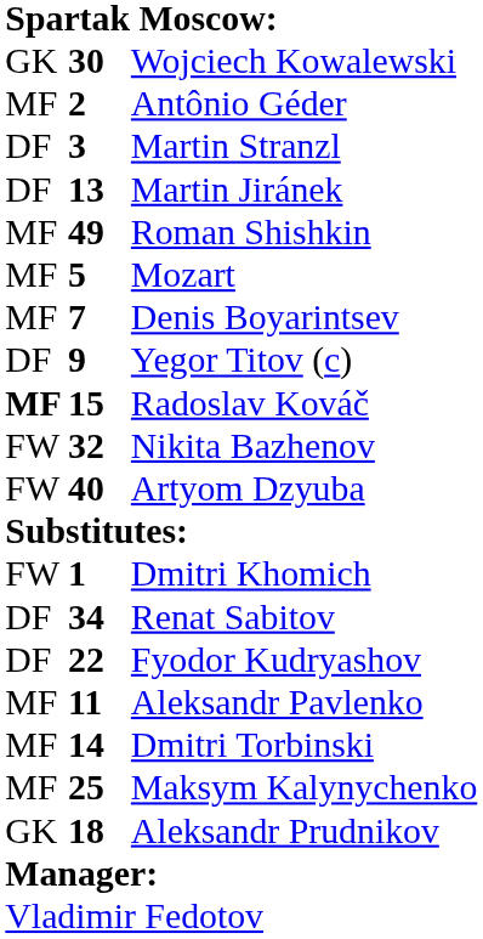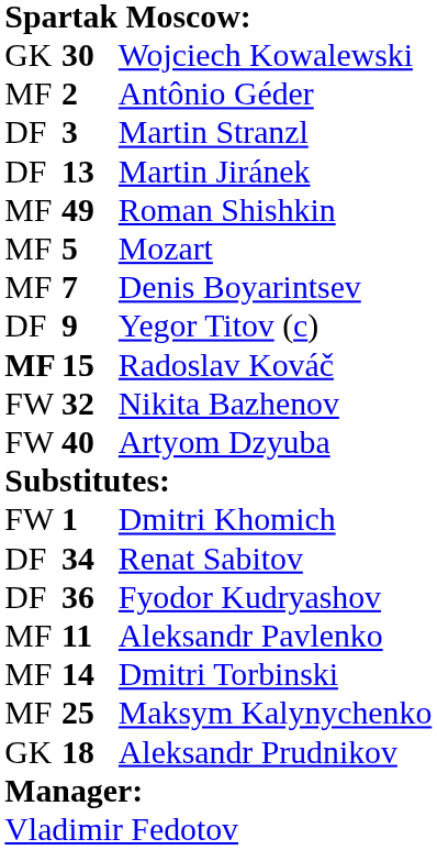 <table style="font-size: 90%" cellspacing="0" cellpadding="0" align=center>
 <tr>
 <td colspan="4"><strong>Spartak Moscow:</strong></td>
 </tr>
 <tr>
 <th width=25></th>
 <th width=25></th>
 </tr>
 <tr>
 <td>GK</td>
 <td><strong>30</strong></td>
 <td> <a href='#'>Wojciech Kowalewski</a></td>
 <td></td>
 </tr>
 <tr>
 <td>MF</td>
 <td><strong>2</strong></td>
 <td> <a href='#'>Antônio Géder</a></td>
 <td></td>
 <td></td>
 </tr>
 <tr>
 <td>DF</td>
 <td><strong>3</strong></td>
 <td> <a href='#'>Martin Stranzl</a></td>
 </tr>
 <tr>
 <td>DF</td>
 <td><strong>13</strong></td>
 <td> <a href='#'>Martin Jiránek</a></td>
 </tr>
 <tr>
 <td>MF</td>
 <td><strong>49</strong></td>
 <td> <a href='#'>Roman Shishkin</a></td>
 </tr>
 <tr>
 <td>MF</td>
 <td><strong>5</strong></td>
 <td> <a href='#'>Mozart</a></td>
 <td></td>
 </tr>
 <tr>
 <td>MF</td>
 <td><strong>7</strong></td>
 <td> <a href='#'>Denis Boyarintsev</a></td>
 <td></td>
 <td></td>
 </tr>
 <tr>
 <td>DF</td>
 <td><strong>9</strong></td>
 <td> <a href='#'>Yegor Titov</a> (<a href='#'>c</a>)</td>
 <td></td>
 <td></td>
 </tr>
 <tr>
 <td><strong>MF</strong></td>
 <td><strong>15</strong></td>
 <td> <a href='#'>Radoslav Kováč</a></td>
 </tr>
 <tr>
 <td>FW</td>
 <td><strong>32</strong></td>
 <td> <a href='#'>Nikita Bazhenov</a></td>
 <td></td>
 <td></td>
 </tr>
 <tr>
 <td>FW</td>
 <td><strong>40</strong></td>
 <td> <a href='#'>Artyom Dzyuba</a></td>
 </tr>
 <tr>
 <td colspan=3><strong>Substitutes:</strong></td>
 </tr>
 <tr>
 <td>FW</td>
 <td><strong>1</strong></td>
 <td> <a href='#'>Dmitri Khomich</a></td>
 </tr>
 <tr>
 <td>DF</td>
 <td><strong>34</strong></td>
 <td> <a href='#'>Renat Sabitov</a></td>
 </tr>
 <tr>
 <td>DF</td>
-<td><strong>22</strong></td>
+<td><strong>36</strong></td>
 <td> <a href='#'>Fyodor Kudryashov</a></td>
 </tr>
 <tr>
 <td>MF</td>
 <td><strong>11</strong></td>
 <td> <a href='#'>Aleksandr Pavlenko</a></td>
 <td></td>
 <td></td>
 </tr>
 <tr>
 <td>MF</td>
 <td><strong>14</strong></td>
 <td> <a href='#'>Dmitri Torbinski</a></td>
 <td></td>
 <td></td>
 </tr>
 <tr>
 <td>MF</td>
 <td><strong>25</strong></td>
 <td> <a href='#'>Maksym Kalynychenko</a></td>
 <td></td>
 <td></td>
 </tr>
 <tr>
 <td>GK</td>
 <td><strong>18</strong></td>
 <td> <a href='#'>Aleksandr Prudnikov</a></td>
 </tr>
 <tr>
 <td colspan=3><strong>Manager:</strong></td>
 </tr>
 <tr>
 <td colspan=4> <a href='#'>Vladimir Fedotov</a></td>
 </tr>
 <tr>
 </tr>
 </table>
